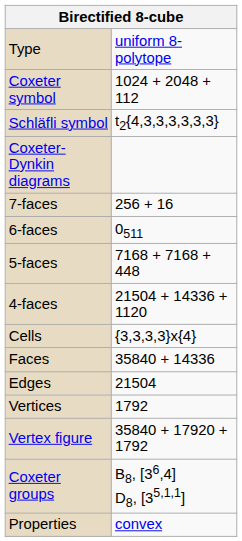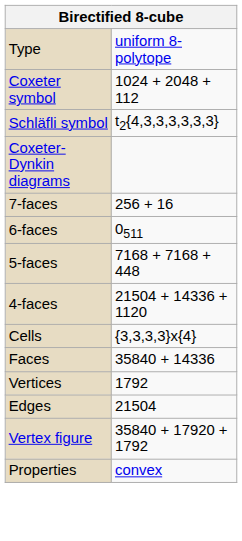 <table class="wikitable" align="right" style="margin-left:10px" width="250">
 <tr>
 <th bgcolor=#e7dcc3 colspan=2>Birectified 8-cube</th>
 </tr>
 <tr>
 <td bgcolor=#e7dcc3>Type</td>
 <td><a href='#'>uniform 8-polytope</a></td>
 </tr>
 <tr>
 <td bgcolor=#e7dcc3><a href='#'>Coxeter symbol</a></td>
 <td>1024 + 2048 + 112</td>
 </tr>
 <tr>
 <td bgcolor=#e7dcc3><a href='#'>Schläfli symbol</a></td>
 <td>t<sub>2</sub>{4,3,3,3,3,3,3}</td>
 </tr>
 <tr>
 <td bgcolor=#e7dcc3><a href='#'>Coxeter-Dynkin diagrams</a></td>
 <td><br></td>
 </tr>
 <tr>
 <td bgcolor=#e7dcc3>7-faces</td>
 <td>256 + 16</td>
 </tr>
 <tr>
 <td bgcolor=#e7dcc3>6-faces</td>
 <td>0<sub>511</sub></td>
 </tr>
 <tr>
 <td bgcolor=#e7dcc3>5-faces</td>
 <td>7168 + 7168 + 448</td>
 </tr>
 <tr>
 <td bgcolor=#e7dcc3>4-faces</td>
 <td>21504 + 14336 + 1120</td>
 </tr>
 <tr>
 <td bgcolor=#e7dcc3>Cells</td>
 <td>{3,3,3,3}x{4}</td>
 </tr>
 <tr>
 <td bgcolor=#e7dcc3>Faces</td>
 <td>35840 + 14336</td>
 </tr>
 <tr>
+<td bgcolor=#e7dcc3>Vertices</td>
+<td>1792</td>
+</tr>
+<tr>
 <td bgcolor=#e7dcc3>Edges</td>
 <td>21504</td>
-</tr>
-<tr>
-<td bgcolor=#e7dcc3>Vertices</td>
-<td>1792</td>
 </tr>
 <tr>
 <td bgcolor=#e7dcc3><a href='#'>Vertex figure</a></td>
 <td>35840 + 17920 + 1792</td>
 </tr>
 <tr>
-<td bgcolor=#e7dcc3><a href='#'>Coxeter groups</a></td>
-<td>B<sub>8</sub>, [3<sup>6</sup>,4]<br>D<sub>8</sub>, [3<sup>5,1,1</sup>]</td>
-</tr>
-<tr>
 <td bgcolor=#e7dcc3>Properties</td>
 <td><a href='#'>convex</a></td>
 </tr>
 </table>
